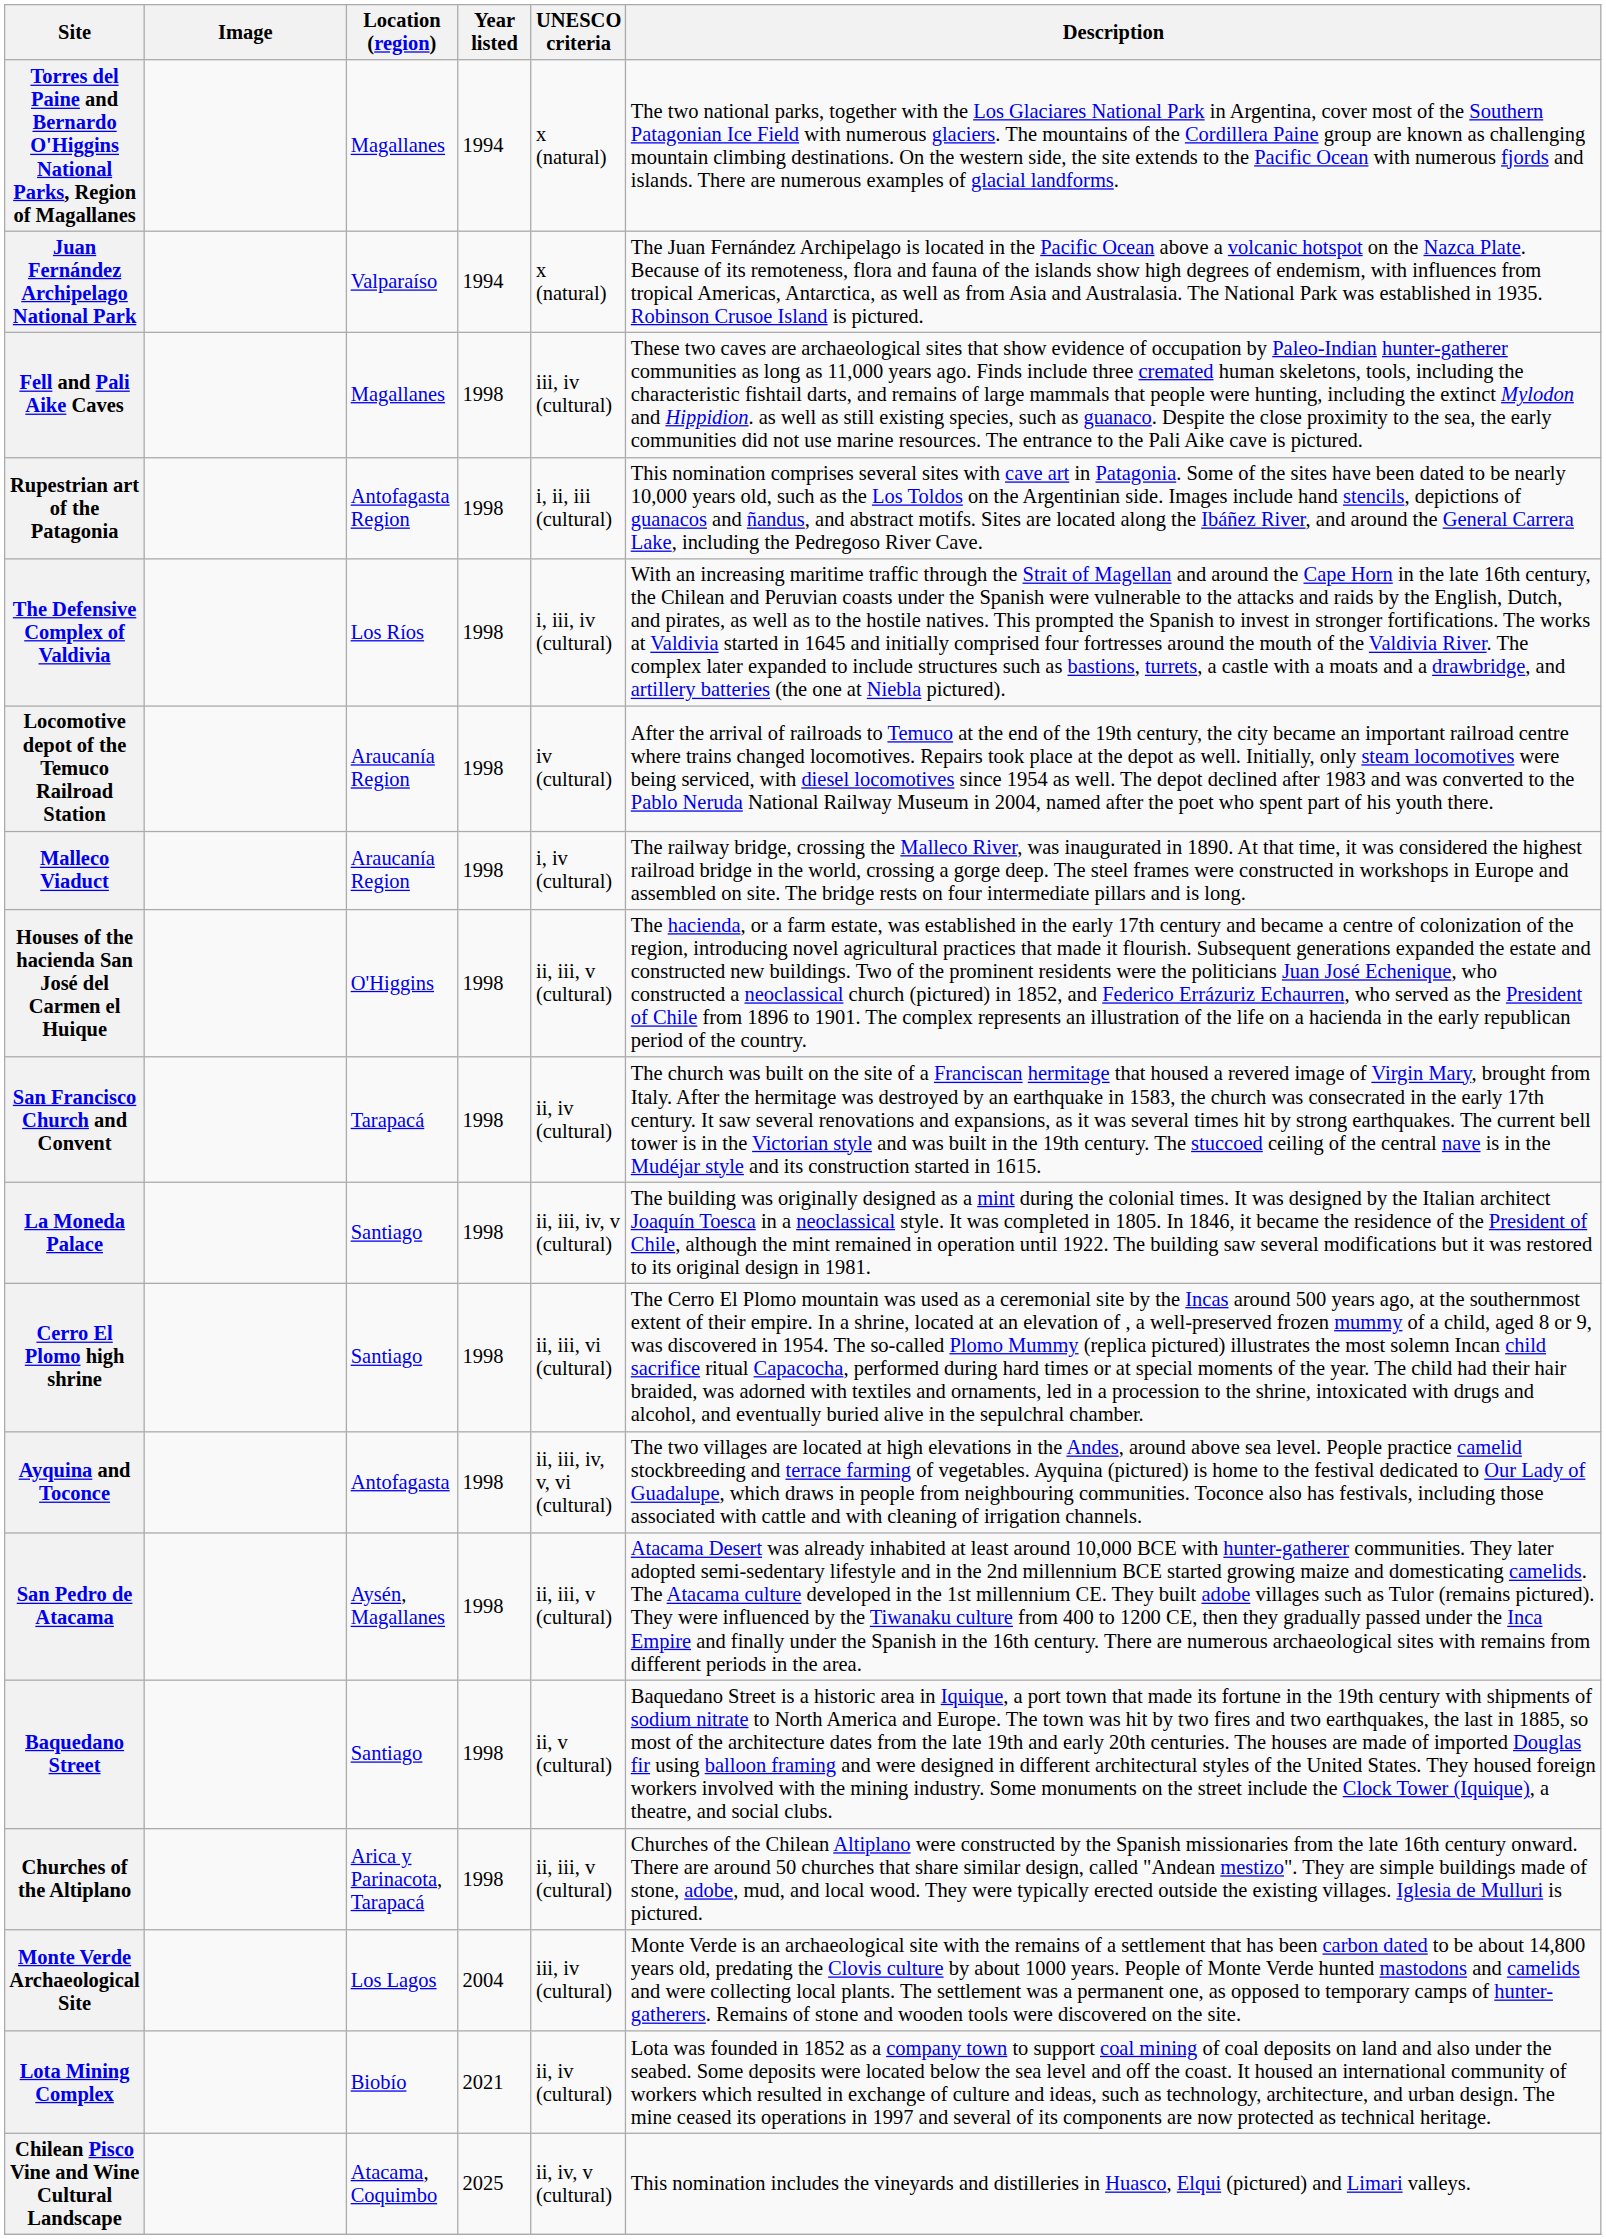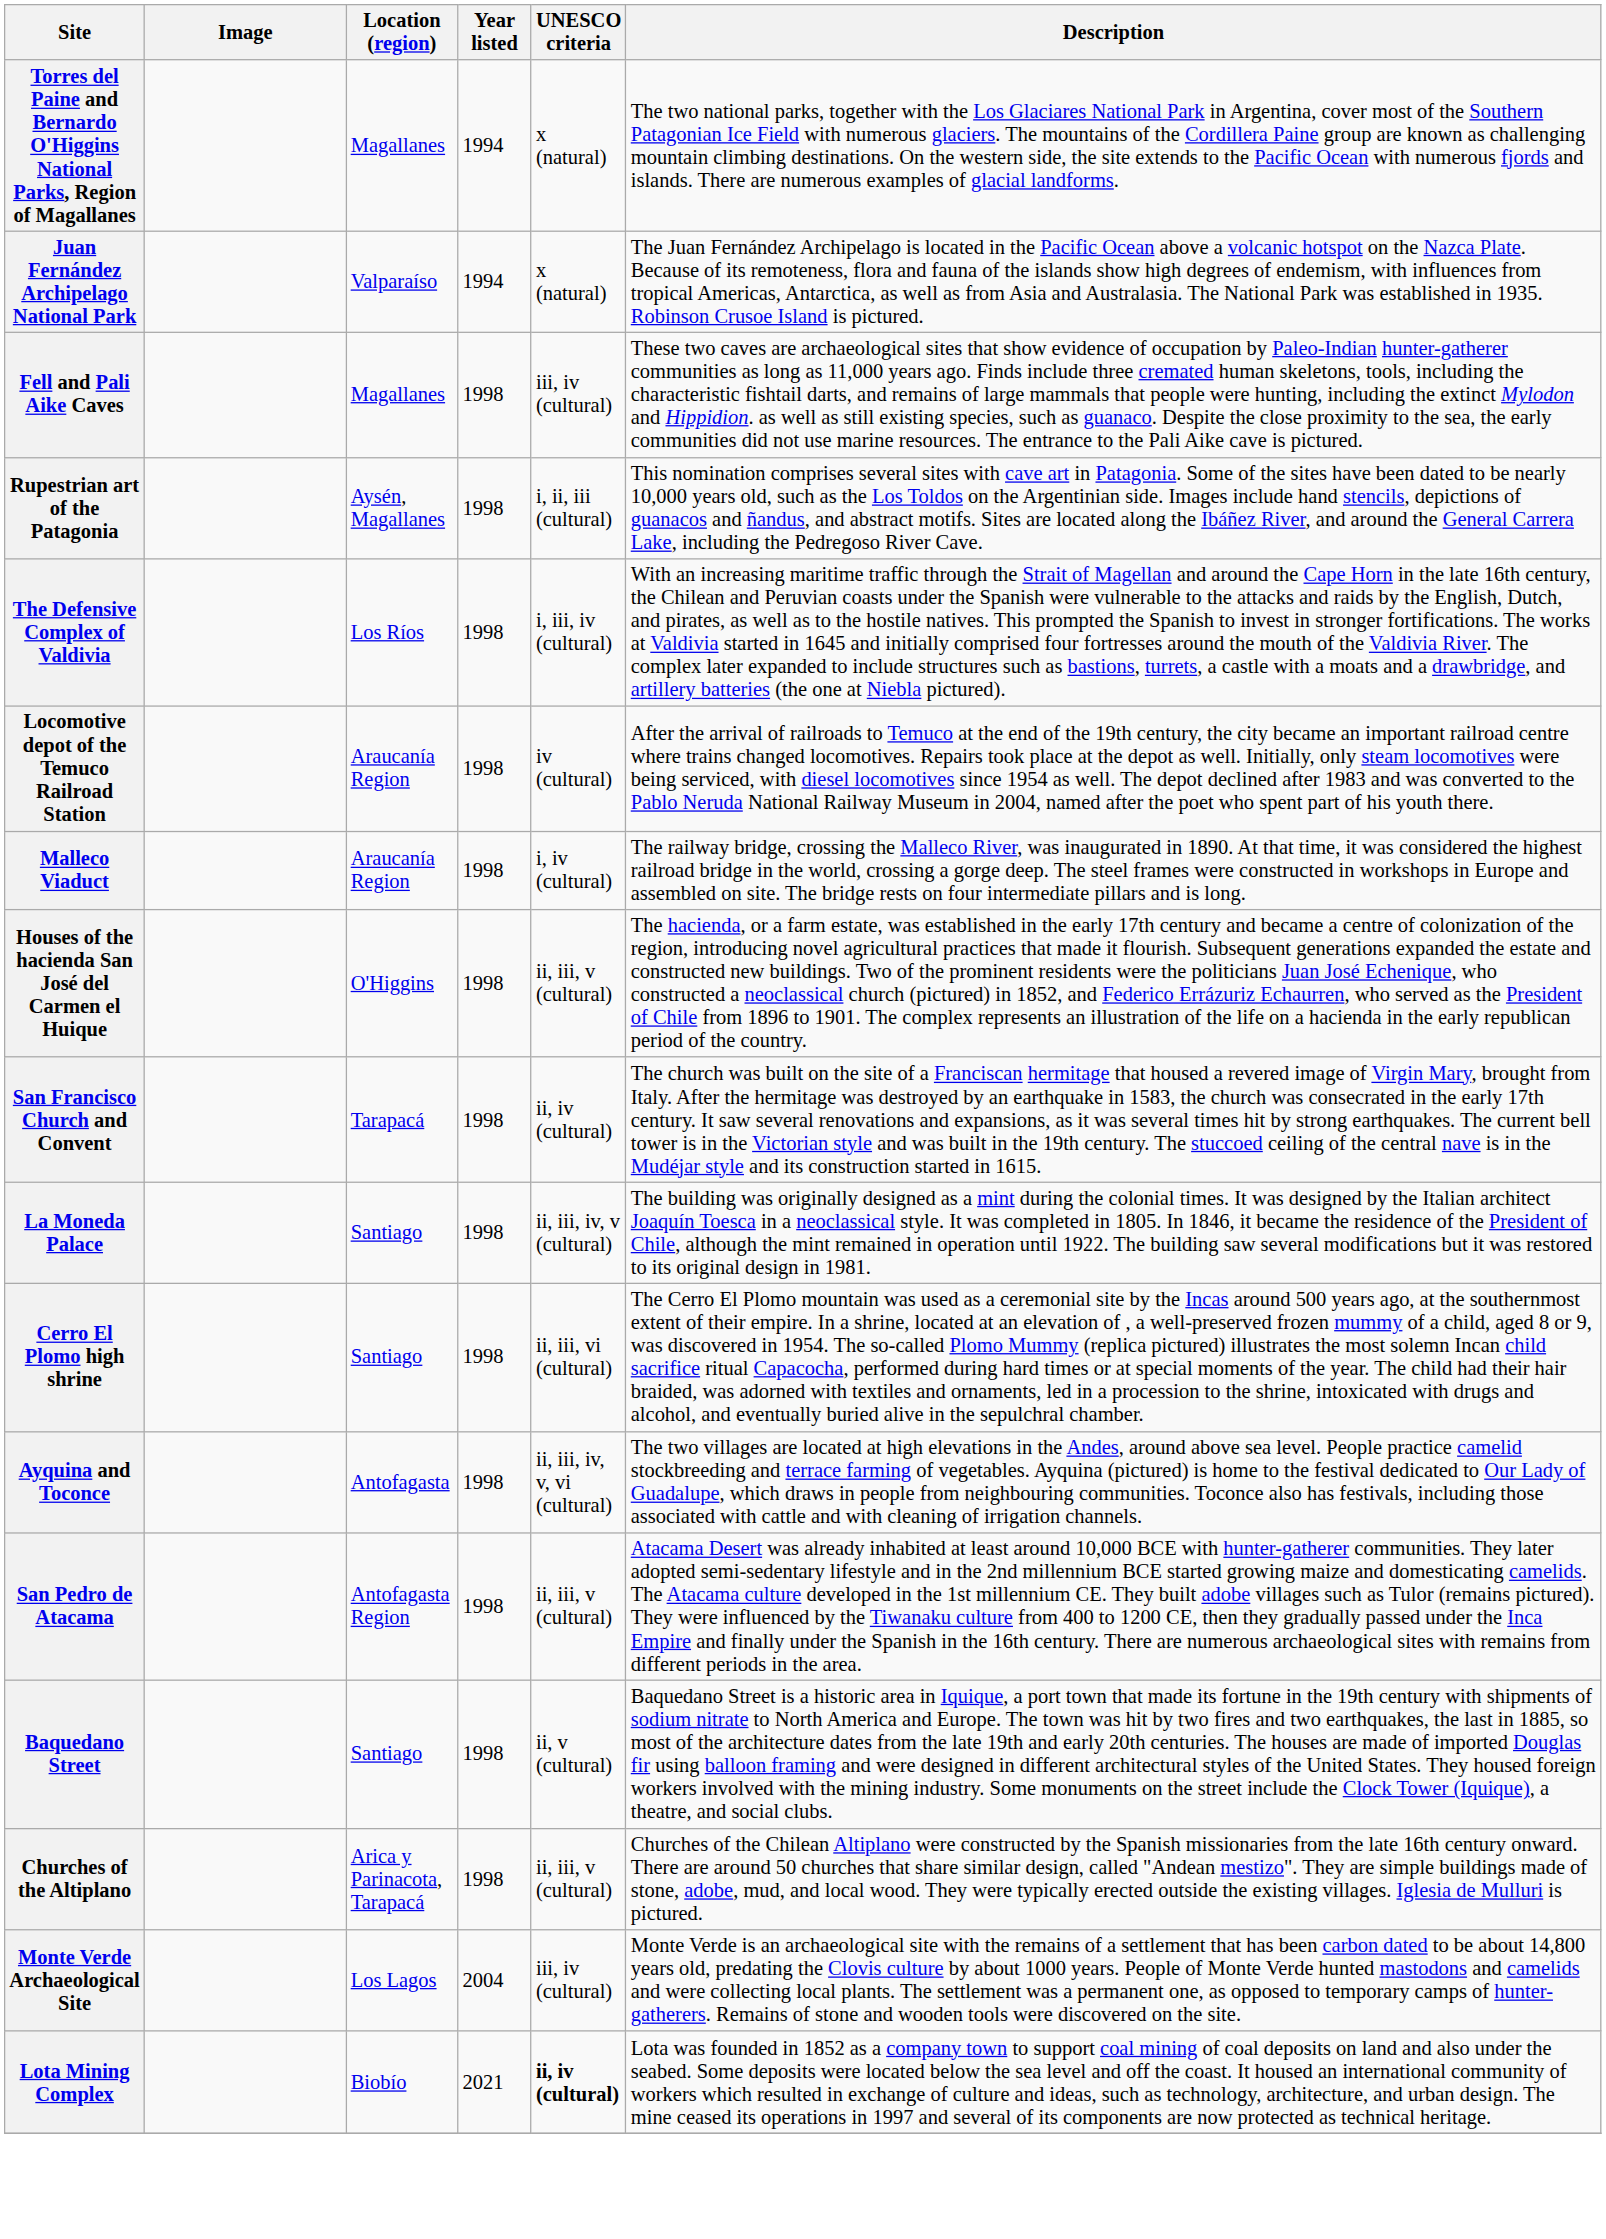 <table class="wikitable sortable plainrowheaders">
 <tr>
 <th style="width:100px;" scope="col">Site</th>
 <th class="unsortable" style="width:150px;" scope="col">Image</th>
 <th style="width:80px;" scope="col">Location (<a href='#'>region</a>)</th>
 <th style="width:50px;" scope="col">Year listed</th>
 <th style="width:60px;" scope="col">UNESCO criteria</th>
 <th scope="col" class="unsortable">Description</th>
 </tr>
 <tr>
 <th scope=row><a href='#'>Torres del Paine</a> and <a href='#'>Bernardo O'Higgins National Parks</a>, Region of Magallanes</th>
 <td></td>
 <td><a href='#'>Magallanes</a></td>
 <td>1994</td>
 <td>x (natural)</td>
 <td>The two national parks, together with the <a href='#'>Los Glaciares National Park</a> in Argentina, cover most of the <a href='#'>Southern Patagonian Ice Field</a> with numerous <a href='#'>glaciers</a>. The mountains of the <a href='#'>Cordillera Paine</a> group are known as challenging mountain climbing destinations. On the western side, the site extends to the <a href='#'>Pacific Ocean</a> with numerous <a href='#'>fjords</a> and islands. There are numerous examples of <a href='#'>glacial landforms</a>.</td>
 </tr>
 <tr>
 <th scope=row><a href='#'>Juan Fernández Archipelago National Park</a></th>
 <td></td>
 <td><a href='#'>Valparaíso</a></td>
 <td>1994</td>
 <td>x (natural)</td>
 <td>The Juan Fernández Archipelago is located in the <a href='#'>Pacific Ocean</a> above a <a href='#'>volcanic hotspot</a> on the <a href='#'>Nazca Plate</a>. Because of its remoteness, flora and fauna of the islands show high degrees of endemism, with influences from tropical Americas, Antarctica, as well as from Asia and Australasia. The National Park was established in 1935. <a href='#'>Robinson Crusoe Island</a> is pictured.</td>
 </tr>
 <tr>
 <th scope=row><a href='#'>Fell</a> and <a href='#'>Pali Aike</a> Caves</th>
 <td></td>
 <td><a href='#'>Magallanes</a></td>
 <td>1998</td>
 <td>iii, iv (cultural)</td>
 <td>These two caves are archaeological sites that show evidence of occupation by <a href='#'>Paleo-Indian</a> <a href='#'>hunter-gatherer</a> communities as long as 11,000 years ago. Finds include three <a href='#'>cremated</a> human skeletons, tools, including the characteristic fishtail darts, and remains of large mammals that people were hunting, including the extinct <em><a href='#'>Mylodon</a></em> and <em><a href='#'>Hippidion</a></em>. as well as still existing species, such as <a href='#'>guanaco</a>. Despite the close proximity to the sea, the early communities did not use marine resources. The entrance to the Pali Aike cave is pictured.</td>
 </tr>
 <tr>
 <th scope=row>Rupestrian art of the Patagonia</th>
 <td></td>
-<td><a href='#'>Antofagasta Region</a></td>
+<td><a href='#'>Aysén</a>, <a href='#'>Magallanes</a></td>
 <td>1998</td>
 <td>i, ii, iii (cultural)</td>
 <td>This nomination comprises several sites with <a href='#'>cave art</a> in <a href='#'>Patagonia</a>. Some of the sites have been dated to be nearly 10,000 years old, such as the <a href='#'>Los Toldos</a> on the Argentinian side. Images include hand <a href='#'>stencils</a>, depictions of <a href='#'>guanacos</a> and <a href='#'>ñandus</a>, and abstract motifs. Sites are located along the <a href='#'>Ibáñez River</a>, and around the <a href='#'>General Carrera Lake</a>, including the Pedregoso River Cave.</td>
 </tr>
 <tr>
 <th scope=row><a href='#'>The Defensive Complex of Valdivia</a></th>
 <td></td>
 <td><a href='#'>Los Ríos</a></td>
 <td>1998</td>
 <td>i, iii, iv (cultural)</td>
 <td>With an increasing maritime traffic through the <a href='#'>Strait of Magellan</a> and around the <a href='#'>Cape Horn</a> in the late 16th century, the Chilean and Peruvian coasts under the Spanish were vulnerable to the attacks and raids by the English, Dutch, and pirates, as well as to the hostile natives. This prompted the Spanish to invest in stronger fortifications. The works at <a href='#'>Valdivia</a> started in 1645 and initially comprised four fortresses around the mouth of the <a href='#'>Valdivia River</a>. The complex later expanded to include structures such as <a href='#'>bastions</a>, <a href='#'>turrets</a>, a castle with a moats and a <a href='#'>drawbridge</a>, and <a href='#'>artillery batteries</a> (the one at <a href='#'>Niebla</a> pictured).</td>
 </tr>
 <tr>
 <th scope=row>Locomotive depot of the Temuco Railroad Station</th>
 <td></td>
 <td><a href='#'>Araucanía Region</a></td>
 <td>1998</td>
 <td>iv (cultural)</td>
 <td>After the arrival of railroads to <a href='#'>Temuco</a> at the end of the 19th century, the city became an important railroad centre where trains changed locomotives. Repairs took place at the depot as well. Initially, only <a href='#'>steam locomotives</a> were being serviced, with <a href='#'>diesel locomotives</a> since 1954 as well. The depot declined after 1983 and was converted to the <a href='#'>Pablo Neruda</a> National Railway Museum in 2004, named after the poet who spent part of his youth there.</td>
 </tr>
 <tr>
 <th scope=row><a href='#'>Malleco Viaduct</a></th>
 <td></td>
 <td><a href='#'>Araucanía Region</a></td>
 <td>1998</td>
 <td>i, iv (cultural)</td>
 <td>The railway bridge, crossing the <a href='#'>Malleco River</a>, was inaugurated in 1890. At that time, it was considered the highest railroad bridge in the world, crossing a gorge  deep. The steel frames were constructed in workshops in Europe and assembled on site. The bridge rests on four intermediate pillars and is  long.</td>
 </tr>
 <tr>
 <th scope=row>Houses of the hacienda San José del Carmen el Huique</th>
 <td></td>
 <td><a href='#'>O'Higgins</a></td>
 <td>1998</td>
 <td>ii, iii, v (cultural)</td>
 <td>The <a href='#'>hacienda</a>, or a farm estate, was established in the early 17th century and became a centre of colonization of the region, introducing novel agricultural practices that made it flourish. Subsequent generations expanded the estate and constructed new buildings. Two of the prominent residents were the politicians <a href='#'>Juan José Echenique</a>, who constructed a <a href='#'>neoclassical</a> church (pictured) in 1852, and <a href='#'>Federico Errázuriz Echaurren</a>, who served as the <a href='#'>President of Chile</a> from 1896 to 1901. The complex represents an illustration of the life on a hacienda in the early republican period of the country.</td>
 </tr>
 <tr>
 <th scope=row><a href='#'>San Francisco Church</a> and Convent</th>
 <td></td>
 <td><a href='#'>Tarapacá</a></td>
 <td>1998</td>
 <td>ii, iv (cultural)</td>
 <td>The church was built on the site of a <a href='#'>Franciscan</a> <a href='#'>hermitage</a> that housed a revered image of <a href='#'>Virgin Mary</a>, brought from Italy. After the hermitage was destroyed by an earthquake in 1583, the church was consecrated in the early 17th century. It saw several renovations and expansions, as it was several times hit by strong earthquakes. The current bell tower is in the <a href='#'>Victorian style</a> and was built in the 19th century. The <a href='#'>stuccoed</a> ceiling of the central <a href='#'>nave</a> is in the <a href='#'>Mudéjar style</a> and its construction started in 1615.</td>
 </tr>
 <tr>
 <th scope=row><a href='#'>La Moneda Palace</a></th>
 <td></td>
 <td><a href='#'>Santiago</a></td>
 <td>1998</td>
 <td>ii, iii, iv, v (cultural)</td>
 <td>The building was originally designed as a <a href='#'>mint</a> during the colonial times. It was designed by the Italian architect <a href='#'>Joaquín Toesca</a> in a <a href='#'>neoclassical</a> style. It was completed in 1805. In 1846, it became the residence of the <a href='#'>President of Chile</a>, although the mint remained in operation until 1922. The building saw several modifications but it was restored to its original design in 1981.</td>
 </tr>
 <tr>
 <th scope=row><a href='#'>Cerro El Plomo</a> high shrine</th>
 <td></td>
 <td><a href='#'>Santiago</a></td>
 <td>1998</td>
 <td>ii, iii, vi (cultural)</td>
 <td>The Cerro El Plomo mountain was used as a ceremonial site by the <a href='#'>Incas</a> around 500 years ago, at the southernmost extent of their empire. In a shrine, located at an elevation of , a well-preserved frozen <a href='#'>mummy</a> of a child, aged 8 or 9, was discovered in 1954. The so-called <a href='#'>Plomo Mummy</a> (replica pictured) illustrates the most solemn Incan <a href='#'>child sacrifice</a> ritual <a href='#'>Capacocha</a>, performed during hard times or at special moments of the year. The child had their hair braided, was adorned with textiles and ornaments, led in a procession to the shrine, intoxicated with drugs and alcohol, and eventually buried alive in the sepulchral chamber.</td>
 </tr>
 <tr>
 <th scope=row><a href='#'>Ayquina</a> and <a href='#'>Toconce</a></th>
 <td></td>
 <td><a href='#'>Antofagasta</a></td>
 <td>1998</td>
 <td>ii, iii, iv, v, vi (cultural)</td>
 <td>The two villages are located at high elevations in the <a href='#'>Andes</a>, around  above sea level. People practice <a href='#'>camelid</a> stockbreeding and <a href='#'>terrace farming</a> of vegetables. Ayquina (pictured) is home to the festival dedicated to <a href='#'>Our Lady of Guadalupe</a>, which draws in people from neighbouring communities. Toconce also has festivals, including those associated with cattle and with cleaning of irrigation channels.</td>
 </tr>
 <tr>
 <th scope=row><a href='#'>San Pedro de Atacama</a></th>
 <td></td>
-<td><a href='#'>Aysén</a>, <a href='#'>Magallanes</a></td>
+<td><a href='#'>Antofagasta Region</a></td>
 <td>1998</td>
 <td>ii, iii, v (cultural)</td>
 <td><a href='#'>Atacama Desert</a> was already inhabited at least around 10,000 BCE with <a href='#'>hunter-gatherer</a> communities. They later adopted semi-sedentary lifestyle and in the 2nd millennium BCE started growing maize and domesticating <a href='#'>camelids</a>. The <a href='#'>Atacama culture</a> developed in the 1st millennium CE. They built <a href='#'>adobe</a> villages such as Tulor (remains pictured). They were influenced by the <a href='#'>Tiwanaku culture</a> from 400 to 1200 CE, then they gradually passed under the <a href='#'>Inca Empire</a> and finally under the Spanish in the 16th century. There are numerous archaeological sites with remains from different periods in the area.</td>
 </tr>
 <tr>
 <th scope=row><a href='#'>Baquedano Street</a></th>
 <td></td>
 <td><a href='#'>Santiago</a></td>
 <td>1998</td>
 <td>ii, v (cultural)</td>
 <td>Baquedano Street is a historic area in <a href='#'>Iquique</a>, a port town that made its fortune in the 19th century with shipments of <a href='#'>sodium nitrate</a> to North America and Europe. The town was hit by two fires and two earthquakes, the last in 1885, so most of the architecture dates from the late 19th and early 20th centuries. The houses are made of imported <a href='#'>Douglas fir</a> using <a href='#'>balloon framing</a> and were designed in different architectural styles of the United States. They housed foreign workers involved with the mining industry. Some monuments on the street include the <a href='#'>Clock Tower (Iquique)</a>, a theatre, and social clubs.</td>
 </tr>
 <tr>
 <th scope=row>Churches of the Altiplano</th>
 <td></td>
 <td><a href='#'>Arica y Parinacota</a>, <a href='#'>Tarapacá</a></td>
 <td>1998</td>
 <td>ii, iii, v (cultural)</td>
 <td>Churches of the Chilean <a href='#'>Altiplano</a> were constructed by the Spanish missionaries from the late 16th century onward. There are around 50 churches that share similar design, called "Andean <a href='#'>mestizo</a>". They are simple buildings made of stone, <a href='#'>adobe</a>, mud, and local wood. They were typically erected outside the existing villages. <a href='#'>Iglesia de Mulluri</a> is pictured.</td>
 </tr>
 <tr>
 <th scope=row><a href='#'>Monte Verde</a> Archaeological Site</th>
 <td></td>
 <td><a href='#'>Los Lagos</a></td>
 <td>2004</td>
 <td>iii, iv (cultural)</td>
 <td>Monte Verde is an archaeological site with the remains of a settlement that has been <a href='#'>carbon dated</a> to be about 14,800 years old, predating the <a href='#'>Clovis culture</a> by about 1000 years. People of Monte Verde hunted <a href='#'>mastodons</a> and <a href='#'>camelids</a> and were collecting local plants. The settlement was a permanent one, as opposed to temporary camps of <a href='#'>hunter-gatherers</a>. Remains of stone and wooden tools were discovered on the site.</td>
 </tr>
 <tr>
 <th scope=row><a href='#'>Lota Mining Complex</a></th>
 <td></td>
 <td><a href='#'>Biobío</a></td>
 <td>2021</td>
-<td>ii, iv (cultural)</td>
+<td><strong>ii, iv (cultural)</strong></td>
 <td>Lota was founded in 1852 as a <a href='#'>company town</a> to support <a href='#'>coal mining</a> of coal deposits on land and also under the seabed. Some deposits were located  below the sea level and  off the coast. It housed an international community of workers which resulted in exchange of culture and ideas, such as technology, architecture, and urban design. The mine ceased its operations in 1997 and several of its components are now protected as technical heritage.</td>
-</tr>
-<tr>
-<th scope=row>Chilean <a href='#'>Pisco</a> Vine and Wine Cultural Landscape</th>
-<td></td>
-<td><a href='#'>Atacama</a>, <a href='#'>Coquimbo</a></td>
-<td>2025</td>
-<td>ii, iv, v (cultural)</td>
-<td>This nomination includes the vineyards and distilleries in <a href='#'>Huasco</a>, <a href='#'>Elqui</a> (pictured) and <a href='#'>Limari</a> valleys.</td>
 </tr>
 <tr>
 </tr>
 </table>
